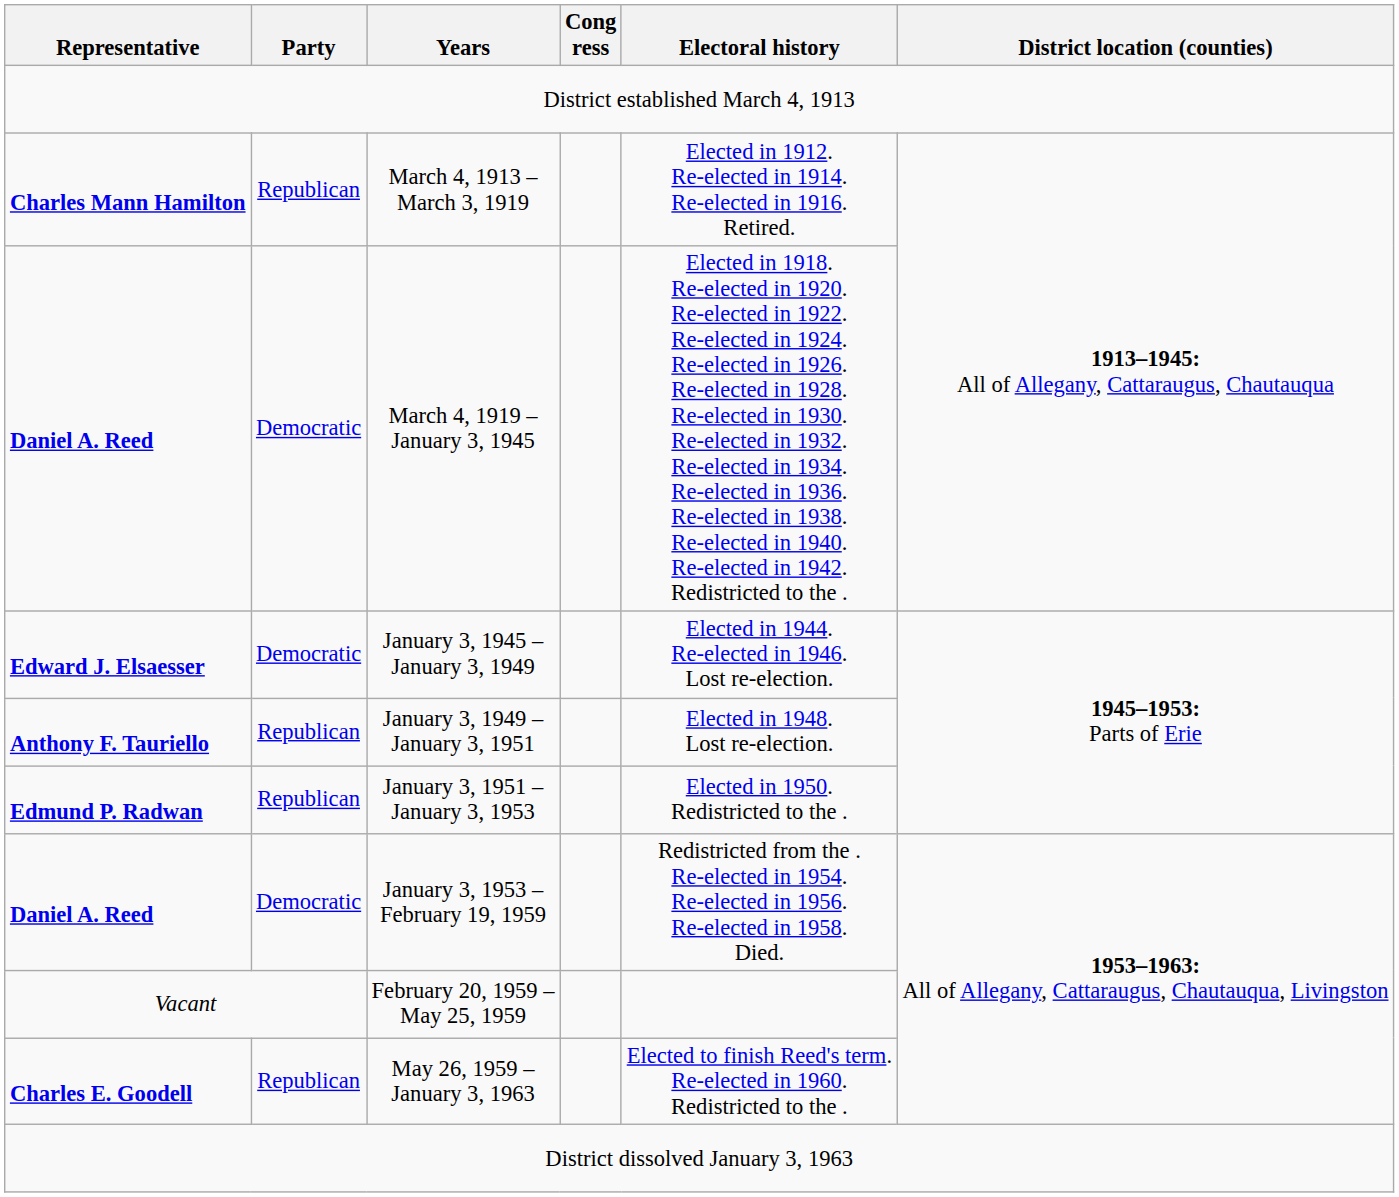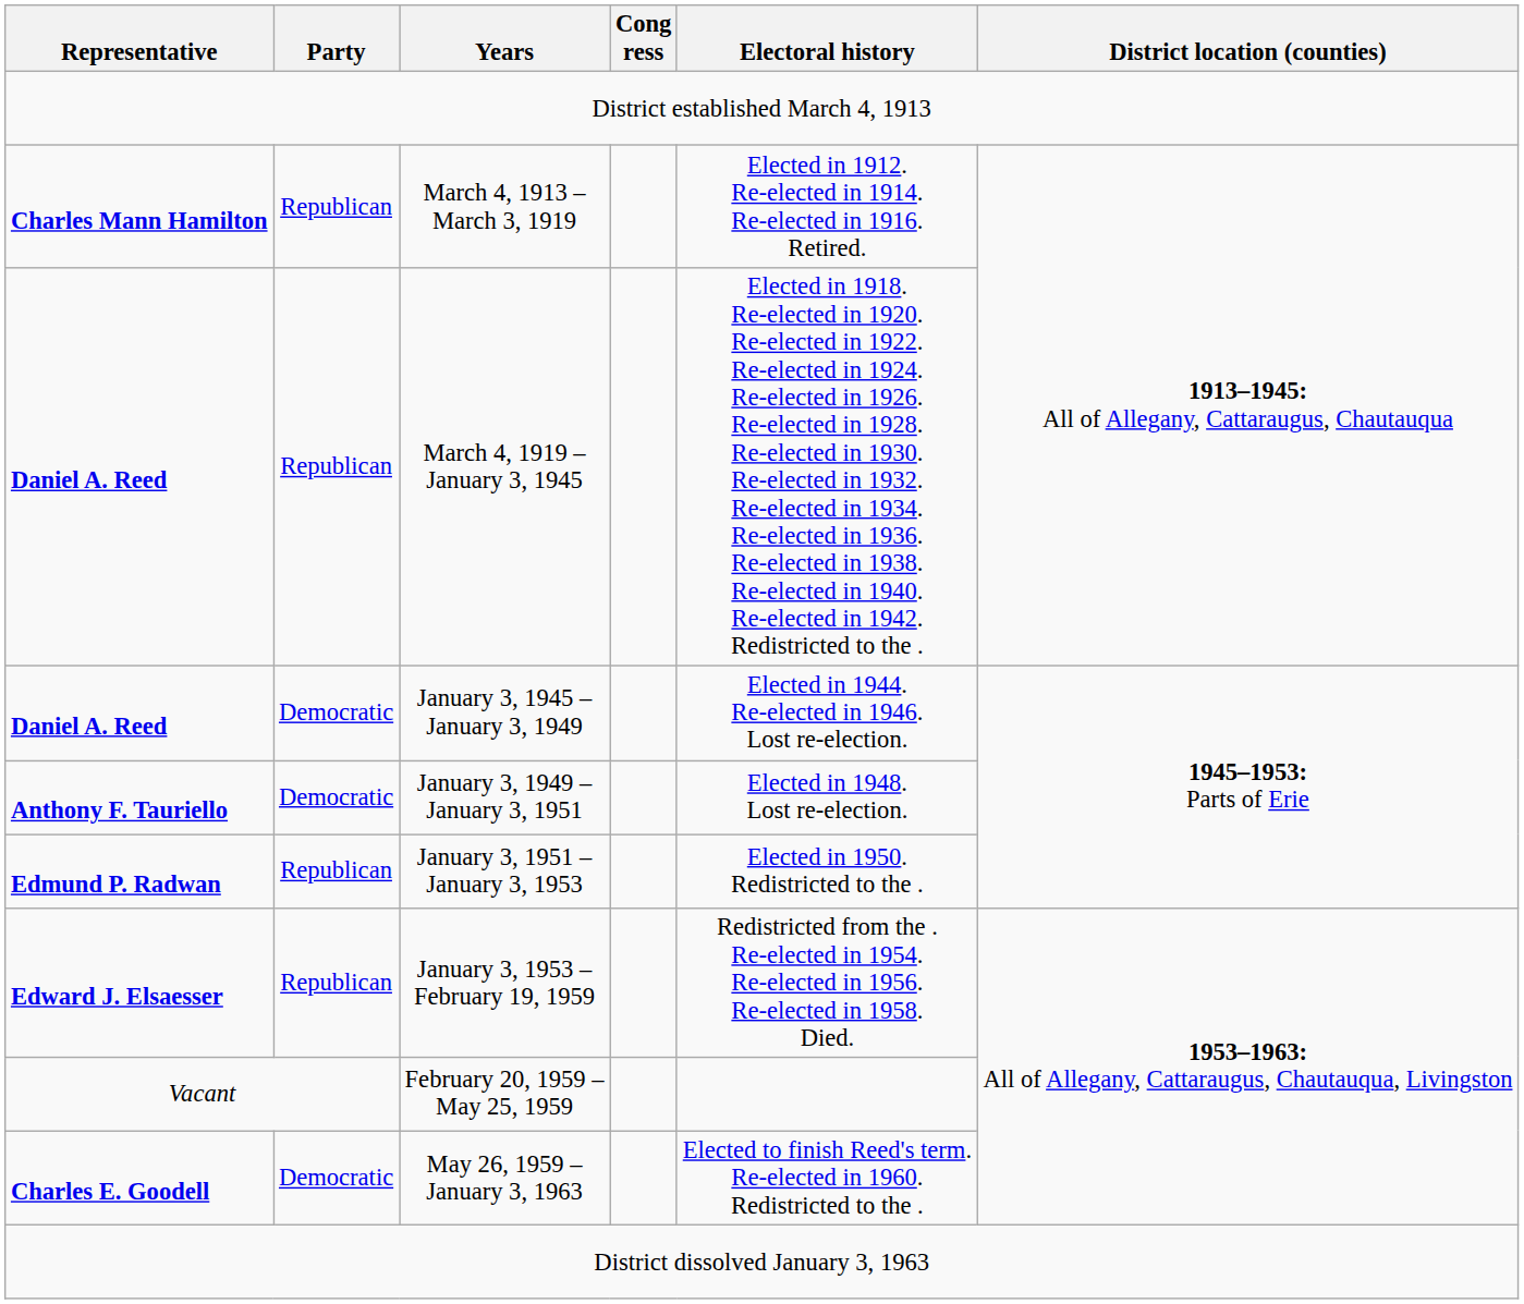 <table class=wikitable style="text-align:center">
 <tr valign=bottom>
 <th>Representative</th>
 <th>Party</th>
 <th>Years</th>
 <th>Cong<br>ress</th>
 <th>Electoral history</th>
 <th>District location (counties)</th>
 </tr>
 <tr style="height:3em">
 <td colspan=6>District established March 4, 1913</td>
 </tr>
 <tr style="height:3em">
 <td align=left><br><strong><a href='#'>Charles Mann Hamilton</a></strong><br></td>
 <td><a href='#'>Republican</a></td>
 <td nowrap>March 4, 1913 –<br>March 3, 1919</td>
 <td></td>
 <td><a href='#'>Elected in 1912</a>.<br><a href='#'>Re-elected in 1914</a>.<br><a href='#'>Re-elected in 1916</a>.<br>Retired.</td>
 <td rowspan=2><strong>1913–1945:</strong><br>All of <a href='#'>Allegany</a>, <a href='#'>Cattaraugus</a>, <a href='#'>Chautauqua</a></td>
 </tr>
 <tr style="height:3em">
 <td align=left><br><strong><a href='#'>Daniel A. Reed</a></strong><br></td>
-<td><a href='#'>Democratic</a></td>
+<td><a href='#'>Republican</a></td>
 <td nowrap>March 4, 1919 –<br>January 3, 1945</td>
 <td></td>
 <td><a href='#'>Elected in 1918</a>.<br><a href='#'>Re-elected in 1920</a>.<br><a href='#'>Re-elected in 1922</a>.<br><a href='#'>Re-elected in 1924</a>.<br><a href='#'>Re-elected in 1926</a>.<br><a href='#'>Re-elected in 1928</a>.<br><a href='#'>Re-elected in 1930</a>.<br><a href='#'>Re-elected in 1932</a>.<br><a href='#'>Re-elected in 1934</a>.<br><a href='#'>Re-elected in 1936</a>.<br><a href='#'>Re-elected in 1938</a>.<br><a href='#'>Re-elected in 1940</a>.<br><a href='#'>Re-elected in 1942</a>.<br>Redistricted to the .</td>
 </tr>
 <tr style="height:3em">
-<td align=left><br><strong><a href='#'>Edward J. Elsaesser</a></strong><br></td>
+<td align=left><br><strong><a href='#'>Daniel A. Reed</a></strong><br></td>
 <td><a href='#'>Democratic</a></td>
 <td nowrap>January 3, 1945 –<br>January 3, 1949</td>
 <td></td>
 <td><a href='#'>Elected in 1944</a>.<br><a href='#'>Re-elected in 1946</a>.<br>Lost re-election.</td>
 <td rowspan=3><strong>1945–1953:</strong><br>Parts of <a href='#'>Erie</a></td>
 </tr>
 <tr style="height:3em">
 <td align=left><br><strong><a href='#'>Anthony F. Tauriello</a></strong><br></td>
-<td><a href='#'>Republican</a></td>
+<td><a href='#'>Democratic</a></td>
 <td nowrap>January 3, 1949 –<br>January 3, 1951</td>
 <td></td>
 <td><a href='#'>Elected in 1948</a>.<br>Lost re-election.</td>
 </tr>
 <tr style="height:3em">
 <td align=left><br><strong><a href='#'>Edmund P. Radwan</a></strong><br></td>
 <td><a href='#'>Republican</a></td>
 <td nowrap>January 3, 1951 –<br>January 3, 1953</td>
 <td></td>
 <td><a href='#'>Elected in 1950</a>.<br>Redistricted to the .</td>
 </tr>
 <tr style="height:3em">
-<td align=left><br><strong><a href='#'>Daniel A. Reed</a></strong><br></td>
-<td><a href='#'>Democratic</a></td>
+<td align=left><br><strong><a href='#'>Edward J. Elsaesser</a></strong><br></td>
+<td><a href='#'>Republican</a></td>
 <td nowrap>January 3, 1953 –<br>February 19, 1959</td>
 <td></td>
 <td>Redistricted from the .<br><a href='#'>Re-elected in 1954</a>.<br><a href='#'>Re-elected in 1956</a>.<br><a href='#'>Re-elected in 1958</a>.<br>Died.</td>
 <td rowspan=3><strong>1953–1963:</strong><br>All of <a href='#'>Allegany</a>, <a href='#'>Cattaraugus</a>, <a href='#'>Chautauqua</a>, <a href='#'>Livingston</a></td>
 </tr>
 <tr style="height:3em">
 <td colspan=2><em>Vacant</em></td>
 <td nowrap>February 20, 1959 –<br>May 25, 1959</td>
 <td></td>
 </tr>
 <tr style="height:3em">
 <td align=left><br><strong><a href='#'>Charles E. Goodell</a></strong><br></td>
-<td><a href='#'>Republican</a></td>
+<td><a href='#'>Democratic</a></td>
 <td nowrap>May 26, 1959 –<br>January 3, 1963</td>
 <td></td>
 <td><a href='#'>Elected to finish Reed's term</a>.<br><a href='#'>Re-elected in 1960</a>.<br>Redistricted to the .</td>
 </tr>
 <tr style="height:3em">
 <td colspan=6>District dissolved January 3, 1963</td>
 </tr>
 </table>
